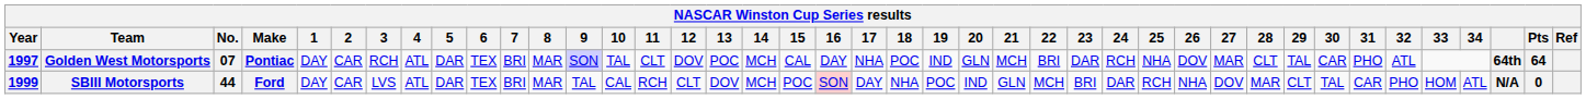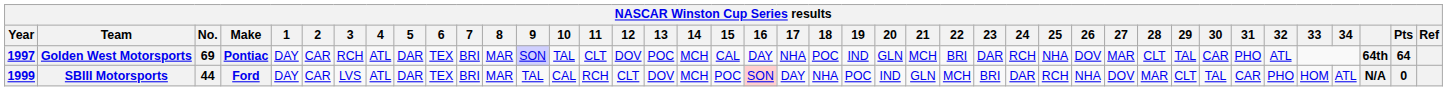 <table class="wikitable" style="text-align:center; font-size:75%">
 <tr>
 <th colspan=41><a href='#'>NASCAR Winston Cup Series</a> results</th>
 </tr>
 <tr>
 <th>Year</th>
 <th>Team</th>
 <th>No.</th>
 <th>Make</th>
 <th>1</th>
 <th>2</th>
 <th>3</th>
 <th>4</th>
 <th>5</th>
 <th>6</th>
 <th>7</th>
 <th>8</th>
 <th>9</th>
 <th>10</th>
 <th>11</th>
 <th>12</th>
 <th>13</th>
 <th>14</th>
 <th>15</th>
 <th>16</th>
 <th>17</th>
 <th>18</th>
 <th>19</th>
 <th>20</th>
 <th>21</th>
 <th>22</th>
 <th>23</th>
 <th>24</th>
 <th>25</th>
 <th>26</th>
 <th>27</th>
 <th>28</th>
 <th>29</th>
 <th>30</th>
 <th>31</th>
 <th>32</th>
 <th>33</th>
 <th>34</th>
 <th></th>
 <th>Pts</th>
 <th>Ref</th>
 </tr>
 <tr>
 <th><a href='#'>1997</a></th>
 <th><a href='#'>Golden West Motorsports</a></th>
-<th>07</th>
+<th>69</th>
 <th><a href='#'>Pontiac</a></th>
 <td><a href='#'>DAY</a></td>
 <td><a href='#'>CAR</a></td>
 <td><a href='#'>RCH</a></td>
 <td><a href='#'>ATL</a></td>
 <td><a href='#'>DAR</a></td>
 <td><a href='#'>TEX</a></td>
 <td><a href='#'>BRI</a></td>
 <td><a href='#'>MAR</a></td>
 <td style="background:#CFCFFF;"><a href='#'>SON</a><br></td>
 <td><a href='#'>TAL</a></td>
 <td><a href='#'>CLT</a></td>
 <td><a href='#'>DOV</a></td>
 <td><a href='#'>POC</a></td>
 <td><a href='#'>MCH</a></td>
 <td><a href='#'>CAL</a></td>
 <td><a href='#'>DAY</a></td>
 <td><a href='#'>NHA</a></td>
 <td><a href='#'>POC</a></td>
 <td><a href='#'>IND</a></td>
 <td><a href='#'>GLN</a></td>
 <td><a href='#'>MCH</a></td>
 <td><a href='#'>BRI</a></td>
 <td><a href='#'>DAR</a></td>
 <td><a href='#'>RCH</a></td>
 <td><a href='#'>NHA</a></td>
 <td><a href='#'>DOV</a></td>
 <td><a href='#'>MAR</a></td>
 <td><a href='#'>CLT</a></td>
 <td><a href='#'>TAL</a></td>
 <td><a href='#'>CAR</a></td>
 <td><a href='#'>PHO</a></td>
 <td><a href='#'>ATL</a></td>
 <td colspan=2></td>
 <th>64th</th>
 <th>64</th>
 <th></th>
 </tr>
 <tr>
 <th><a href='#'>1999</a></th>
 <th><a href='#'>SBIII Motorsports</a></th>
 <th>44</th>
 <th><a href='#'>Ford</a></th>
 <td><a href='#'>DAY</a></td>
 <td><a href='#'>CAR</a></td>
 <td><a href='#'>LVS</a></td>
 <td><a href='#'>ATL</a></td>
 <td><a href='#'>DAR</a></td>
 <td><a href='#'>TEX</a></td>
 <td><a href='#'>BRI</a></td>
 <td><a href='#'>MAR</a></td>
 <td><a href='#'>TAL</a></td>
 <td><a href='#'>CAL</a></td>
 <td><a href='#'>RCH</a></td>
 <td><a href='#'>CLT</a></td>
 <td><a href='#'>DOV</a></td>
 <td><a href='#'>MCH</a></td>
 <td><a href='#'>POC</a></td>
 <td style="background:#FFCFCF;"><a href='#'>SON</a><br></td>
 <td><a href='#'>DAY</a></td>
 <td><a href='#'>NHA</a></td>
 <td><a href='#'>POC</a></td>
 <td><a href='#'>IND</a></td>
 <td><a href='#'>GLN</a></td>
 <td><a href='#'>MCH</a></td>
 <td><a href='#'>BRI</a></td>
 <td><a href='#'>DAR</a></td>
 <td><a href='#'>RCH</a></td>
 <td><a href='#'>NHA</a></td>
 <td><a href='#'>DOV</a></td>
 <td><a href='#'>MAR</a></td>
 <td><a href='#'>CLT</a></td>
 <td><a href='#'>TAL</a></td>
 <td><a href='#'>CAR</a></td>
 <td><a href='#'>PHO</a></td>
 <td><a href='#'>HOM</a></td>
 <td><a href='#'>ATL</a></td>
 <th>N/A</th>
 <th>0</th>
 <th></th>
 </tr>
 </table>
